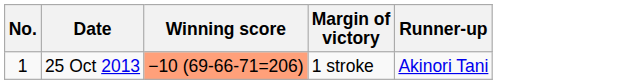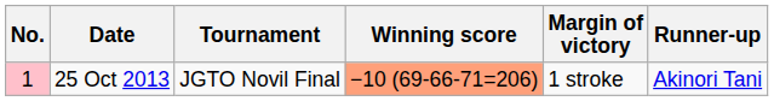 <table class="wikitable" style="font-size:95%;">
 <tr>
 <th>No.</th>
 <th>Date</th>
+<th>Tournament</th>
 <th>Winning score</th>
 <th>Margin of<br>victory</th>
 <th>Runner-up</th>
 </tr>
 <tr>
-<td align=center>1</td>
+<td align=center style="background: pink;">1</td>
 <td align=right>25 Oct <a href='#'>2013</a></td>
+<td>JGTO Novil Final</td>
 <td style="background: lightsalmon;">−10 (69-66-71=206)</td>
 <td>1 stroke</td>
 <td> <a href='#'>Akinori Tani</a></td>
 </tr>
 </table>
